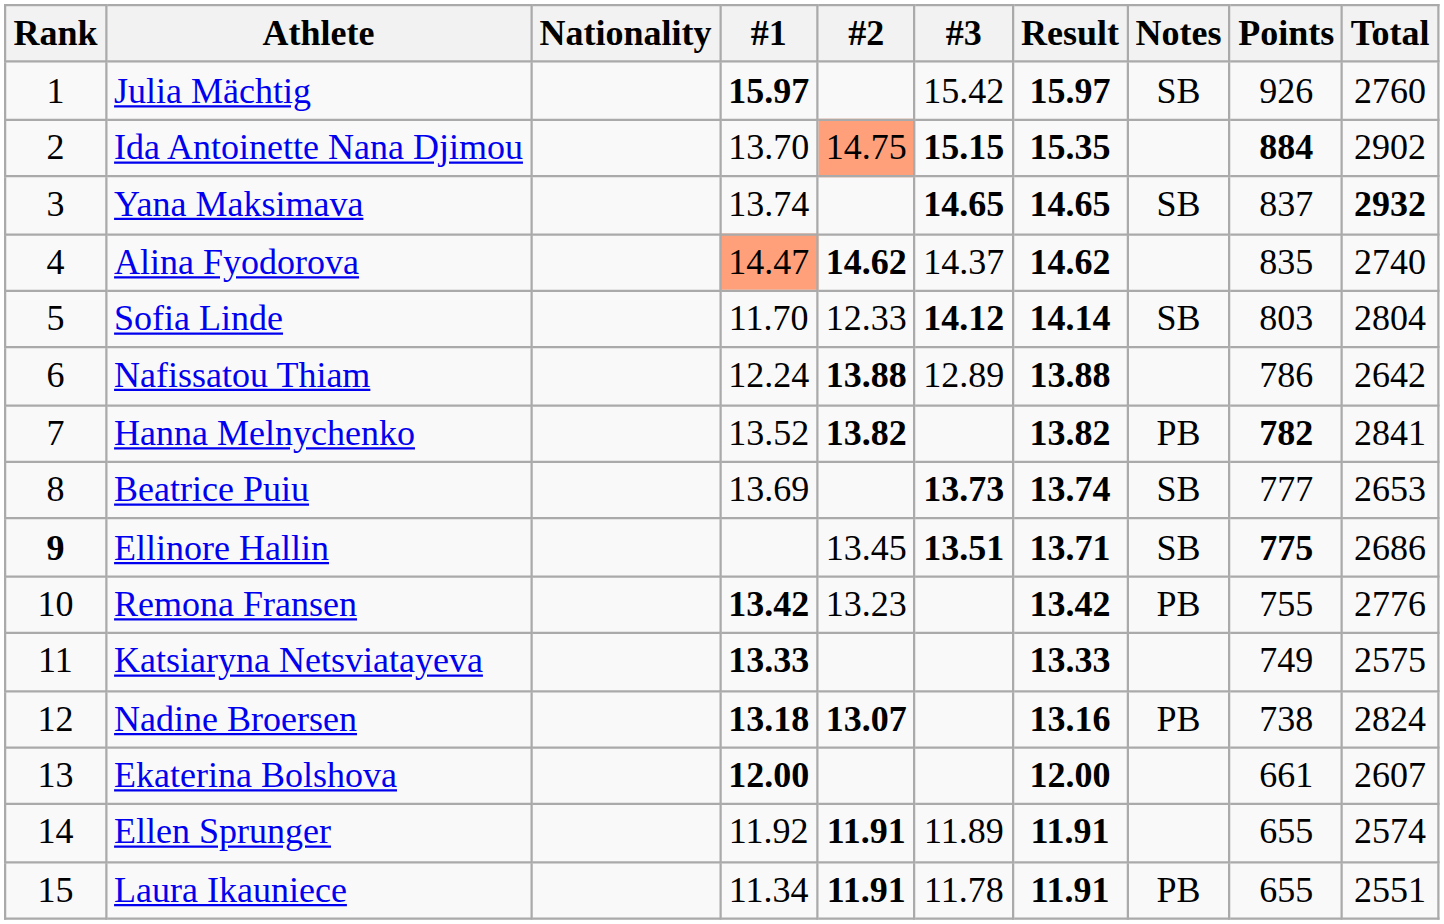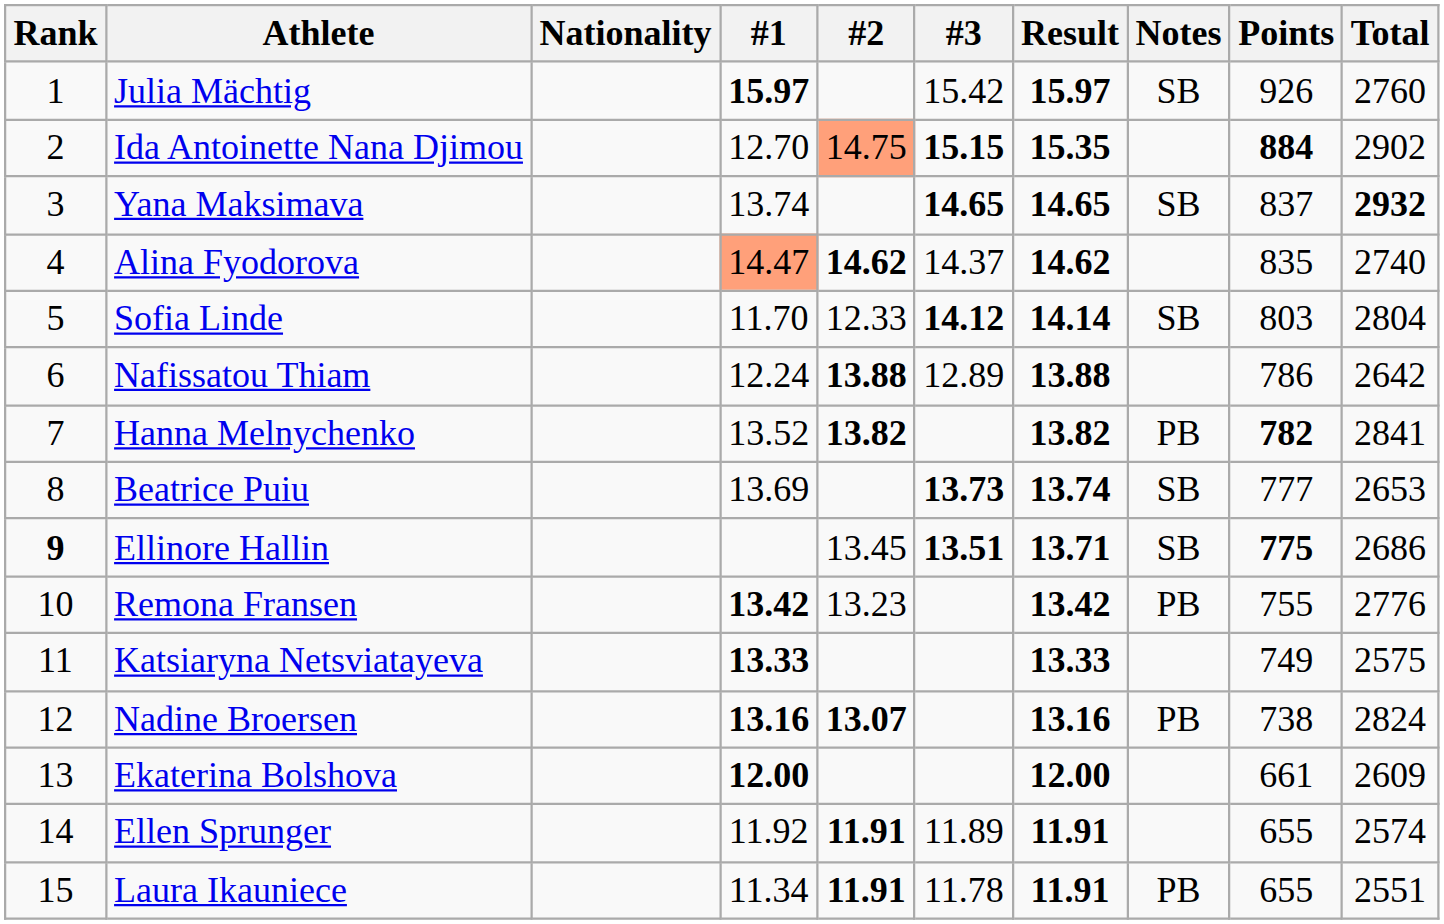 <table class="wikitable sortable" style="text-align:center">
 <tr>
 <th>Rank</th>
 <th>Athlete</th>
 <th>Nationality</th>
 <th>#1</th>
 <th>#2</th>
 <th>#3</th>
 <th>Result</th>
 <th>Notes</th>
 <th>Points</th>
 <th>Total</th>
 </tr>
 <tr>
 <td>1</td>
 <td align=left><a href='#'>Julia Mächtig</a></td>
 <td align=left></td>
 <td><strong>15.97</strong></td>
 <td></td>
 <td>15.42</td>
 <td><strong>15.97</strong></td>
 <td>SB</td>
 <td>926</td>
 <td>2760</td>
 </tr>
 <tr>
 <td>2</td>
 <td align=left><a href='#'>Ida Antoinette Nana Djimou</a></td>
 <td align=left></td>
-<td>13.70</td>
+<td>12.70</td>
 <td style="background: lightsalmon;">14.75</td>
 <td><strong>15.15</strong></td>
 <td><strong>15.35</strong></td>
 <td></td>
 <td><strong>884</strong></td>
 <td>2902</td>
 </tr>
 <tr>
 <td>3</td>
 <td align=left><a href='#'>Yana Maksimava</a></td>
 <td align=left></td>
 <td>13.74</td>
 <td></td>
 <td><strong>14.65</strong></td>
 <td><strong>14.65</strong></td>
 <td>SB</td>
 <td>837</td>
 <td><strong>2932</strong></td>
 </tr>
 <tr>
 <td>4</td>
 <td align=left><a href='#'>Alina Fyodorova</a></td>
 <td align=left></td>
 <td style="background: lightsalmon;">14.47</td>
 <td><strong>14.62</strong></td>
 <td>14.37</td>
 <td><strong>14.62</strong></td>
 <td></td>
 <td>835</td>
 <td>2740</td>
 </tr>
 <tr>
 <td>5</td>
 <td align=left><a href='#'>Sofia Linde</a></td>
 <td align=left></td>
 <td>11.70</td>
 <td>12.33</td>
 <td><strong>14.12</strong></td>
 <td><strong>14.14</strong></td>
 <td>SB</td>
 <td>803</td>
 <td>2804</td>
 </tr>
 <tr>
 <td>6</td>
 <td align=left><a href='#'>Nafissatou Thiam</a></td>
 <td align=left></td>
 <td>12.24</td>
 <td><strong>13.88</strong></td>
 <td>12.89</td>
 <td><strong>13.88</strong></td>
 <td></td>
 <td>786</td>
 <td>2642</td>
 </tr>
 <tr>
 <td>7</td>
 <td align=left><a href='#'>Hanna Melnychenko</a></td>
 <td align=left></td>
 <td>13.52</td>
 <td><strong>13.82</strong></td>
 <td></td>
 <td><strong>13.82</strong></td>
 <td>PB</td>
 <td><strong>782</strong></td>
 <td>2841</td>
 </tr>
 <tr>
 <td>8</td>
 <td align=left><a href='#'>Beatrice Puiu</a></td>
 <td align=left></td>
 <td>13.69</td>
 <td></td>
 <td><strong>13.73</strong></td>
 <td><strong>13.74</strong></td>
 <td>SB</td>
 <td>777</td>
 <td>2653</td>
 </tr>
 <tr>
 <td><strong>9</strong></td>
 <td align=left><a href='#'>Ellinore Hallin</a></td>
 <td align=left></td>
 <td></td>
 <td>13.45</td>
 <td><strong>13.51</strong></td>
 <td><strong>13.71</strong></td>
 <td>SB</td>
 <td><strong>775</strong></td>
 <td>2686</td>
 </tr>
 <tr>
 <td>10</td>
 <td align=left><a href='#'>Remona Fransen</a></td>
 <td align=left></td>
 <td><strong>13.42</strong></td>
 <td>13.23</td>
 <td></td>
 <td><strong>13.42</strong></td>
 <td>PB</td>
 <td>755</td>
 <td>2776</td>
 </tr>
 <tr>
 <td>11</td>
 <td align=left><a href='#'>Katsiaryna Netsviatayeva</a></td>
 <td align=left></td>
 <td><strong>13.33</strong></td>
 <td></td>
 <td></td>
 <td><strong>13.33</strong></td>
 <td></td>
 <td>749</td>
 <td>2575</td>
 </tr>
 <tr>
 <td>12</td>
 <td align=left><a href='#'>Nadine Broersen</a></td>
 <td align=left></td>
-<td><strong>13.18</strong></td>
+<td><strong>13.16</strong></td>
 <td><strong>13.07</strong></td>
 <td></td>
 <td><strong>13.16</strong></td>
 <td>PB</td>
 <td>738</td>
 <td>2824</td>
 </tr>
 <tr>
 <td>13</td>
 <td align=left><a href='#'>Ekaterina Bolshova</a></td>
 <td align=left></td>
 <td><strong>12.00</strong></td>
 <td></td>
 <td></td>
 <td><strong>12.00</strong></td>
 <td></td>
 <td>661</td>
-<td>2607</td>
+<td>2609</td>
 </tr>
 <tr>
 <td>14</td>
 <td align=left><a href='#'>Ellen Sprunger</a></td>
 <td align=left></td>
 <td>11.92</td>
 <td><strong>11.91</strong></td>
 <td>11.89</td>
 <td><strong>11.91</strong></td>
 <td></td>
 <td>655</td>
 <td>2574</td>
 </tr>
 <tr>
 <td>15</td>
 <td align=left><a href='#'>Laura Ikauniece</a></td>
 <td align=left></td>
 <td>11.34</td>
 <td><strong>11.91</strong></td>
 <td>11.78</td>
 <td><strong>11.91</strong></td>
 <td>PB</td>
 <td>655</td>
 <td>2551</td>
 </tr>
 </table>
